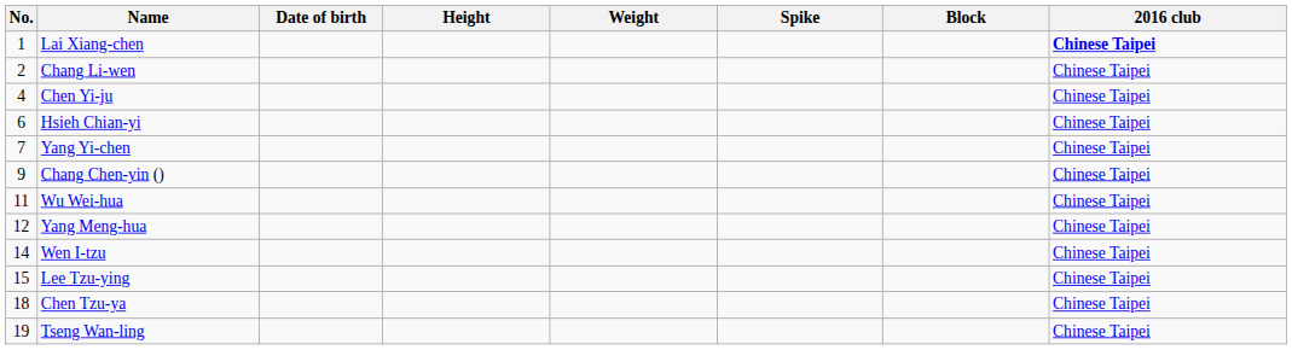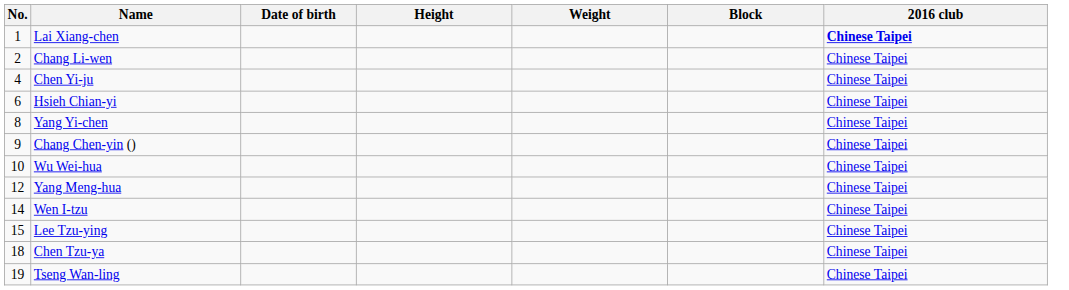 <table class="wikitable sortable" style="text-align:center;">
 <tr>
 <th>No.</th>
 <th style="width:15em">Name</th>
 <th style="width:8em">Date of birth</th>
 <th style="width:11em">Height</th>
 <th style="width:11em">Weight</th>
-<th style="width:11em">Spike</th>
 <th style="width:11em">Block</th>
 <th style="width:16em">2016 club</th>
 </tr>
 <tr>
 <td>1</td>
 <td align=left><a href='#'>Lai Xiang-chen</a></td>
 <td align=right></td>
-<td></td>
 <td></td>
 <td></td>
 <td></td>
 <td align=left><strong> <a href='#'>Chinese Taipei</a></strong></td>
 </tr>
 <tr>
 <td>2</td>
 <td align=left><a href='#'>Chang Li-wen</a></td>
 <td align=right></td>
 <td></td>
 <td></td>
 <td></td>
-<td></td>
 <td align=left> <a href='#'>Chinese Taipei</a></td>
 </tr>
 <tr>
 <td>4</td>
 <td align=left><a href='#'>Chen Yi-ju</a></td>
 <td align=right></td>
-<td></td>
 <td></td>
 <td></td>
 <td></td>
 <td align=left> <a href='#'>Chinese Taipei</a></td>
 </tr>
 <tr>
 <td>6</td>
 <td align=left><a href='#'>Hsieh Chian-yi</a></td>
 <td align=right></td>
 <td></td>
 <td></td>
 <td></td>
-<td></td>
 <td align=left> <a href='#'>Chinese Taipei</a></td>
 </tr>
 <tr>
-<td>7</td>
+<td>8</td>
 <td align=left><a href='#'>Yang Yi-chen</a></td>
 <td align=right></td>
-<td></td>
 <td></td>
 <td></td>
 <td></td>
 <td align=left> <a href='#'>Chinese Taipei</a></td>
 </tr>
 <tr>
 <td>9</td>
 <td align=left><a href='#'>Chang Chen-yin</a> ()</td>
 <td align=right></td>
 <td></td>
 <td></td>
 <td></td>
-<td></td>
 <td align=left> <a href='#'>Chinese Taipei</a></td>
 </tr>
 <tr>
-<td>11</td>
+<td>10</td>
 <td align=left><a href='#'>Wu Wei-hua</a></td>
 <td align=right></td>
-<td></td>
 <td></td>
 <td></td>
 <td></td>
 <td align=left> <a href='#'>Chinese Taipei</a></td>
 </tr>
 <tr>
 <td>12</td>
 <td align=left><a href='#'>Yang Meng-hua</a></td>
 <td align=right></td>
 <td></td>
 <td></td>
 <td></td>
-<td></td>
 <td align=left> <a href='#'>Chinese Taipei</a></td>
 </tr>
 <tr>
 <td>14</td>
 <td align=left><a href='#'>Wen I-tzu</a></td>
 <td align=right></td>
-<td></td>
 <td></td>
 <td></td>
 <td></td>
 <td align=left> <a href='#'>Chinese Taipei</a></td>
 </tr>
 <tr>
 <td>15</td>
 <td align=left><a href='#'>Lee Tzu-ying</a></td>
 <td align=right></td>
 <td></td>
 <td></td>
 <td></td>
-<td></td>
 <td align=left> <a href='#'>Chinese Taipei</a></td>
 </tr>
 <tr>
 <td>18</td>
 <td align=left><a href='#'>Chen Tzu-ya</a></td>
 <td align=right></td>
-<td></td>
 <td></td>
 <td></td>
 <td></td>
 <td align=left> <a href='#'>Chinese Taipei</a></td>
 </tr>
 <tr>
 <td>19</td>
 <td align=left><a href='#'>Tseng Wan-ling</a></td>
 <td align=right></td>
 <td></td>
 <td></td>
 <td></td>
-<td></td>
 <td align=left> <a href='#'>Chinese Taipei</a></td>
 </tr>
 </table>
